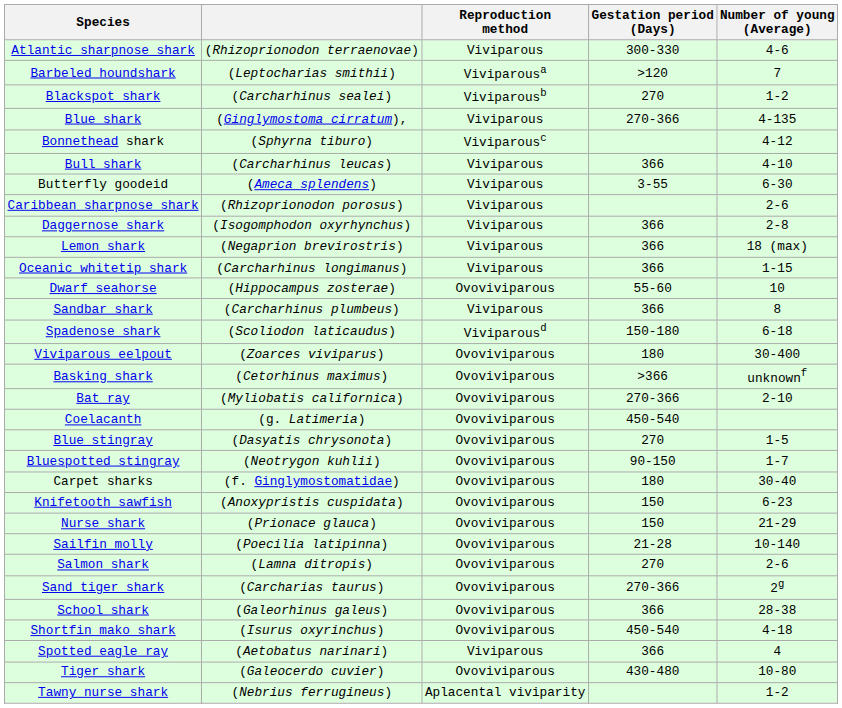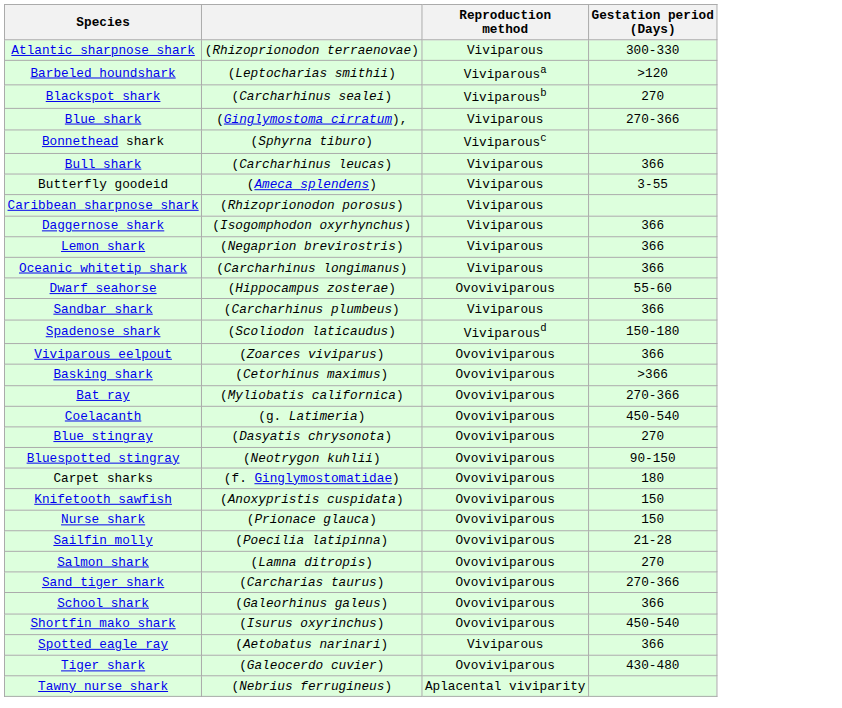 <table class="wikitable sortable" style="text-align:center">
 <tr>
 <th>Species</th>
 <th></th>
 <th>Reproduction<br>method</th>
 <th>Gestation period<br>(Days)</th>
-<th>Number of young<br>(Average)</th>
 </tr>
 <tr bgcolor="#ddffdd">
 <td><a href='#'>Atlantic sharpnose shark</a></td>
 <td>(<em>Rhizoprionodon terraenovae</em>)</td>
 <td>Viviparous</td>
 <td>300-330</td>
-<td>4-6</td>
 </tr>
 <tr bgcolor="#ddffdd">
 <td><a href='#'>Barbeled houndshark</a></td>
 <td>(<em>Leptocharias smithii</em>)</td>
 <td>Viviparous<sup>a</sup></td>
 <td>>120</td>
-<td>7</td>
 </tr>
 <tr bgcolor="#ddffdd">
 <td><a href='#'>Blackspot shark</a></td>
 <td>(<em>Carcharhinus sealei</em>)</td>
 <td>Viviparous<sup>b</sup></td>
 <td>270</td>
-<td>1-2</td>
 </tr>
 <tr bgcolor="#ddffdd">
 <td><a href='#'>Blue shark</a></td>
 <td>(<em><a href='#'>Ginglymostoma cirratum</a></em>),</td>
 <td>Viviparous</td>
 <td>270-366</td>
-<td>4-135</td>
 </tr>
 <tr bgcolor="#ddffdd">
 <td><a href='#'>Bonnethead</a> shark</td>
 <td>(<em>Sphyrna tiburo</em>)</td>
 <td>Viviparous<sup>c</sup></td>
 <td></td>
-<td>4-12</td>
 </tr>
 <tr bgcolor="#ddffdd">
 <td><a href='#'>Bull shark</a></td>
 <td>(<em>Carcharhinus leucas</em>)</td>
 <td>Viviparous</td>
 <td>366</td>
-<td>4-10</td>
 </tr>
 <tr bgcolor="#ddffdd">
 <td>Butterfly goodeid</td>
 <td>(<em><a href='#'>Ameca splendens</a></em>)</td>
 <td>Viviparous</td>
 <td>3-55</td>
-<td>6-30</td>
 </tr>
 <tr bgcolor="#ddffdd">
 <td><a href='#'>Caribbean sharpnose shark</a></td>
 <td>(<em>Rhizoprionodon porosus</em>)</td>
 <td>Viviparous</td>
 <td></td>
-<td>2-6</td>
 </tr>
 <tr bgcolor="#ddffdd">
 <td><a href='#'>Daggernose shark</a></td>
 <td>(<em>Isogomphodon oxyrhynchus</em>)</td>
 <td>Viviparous</td>
 <td>366</td>
-<td>2-8</td>
 </tr>
 <tr bgcolor="#ddffdd">
 <td><a href='#'>Lemon shark</a></td>
 <td>(<em>Negaprion brevirostris</em>)</td>
 <td>Viviparous</td>
 <td>366</td>
-<td>18 (max)</td>
 </tr>
 <tr bgcolor="#ddffdd">
 <td><a href='#'>Oceanic whitetip shark</a></td>
 <td>(<em>Carcharhinus longimanus</em>)</td>
 <td>Viviparous</td>
 <td>366</td>
-<td>1-15</td>
 </tr>
 <tr bgcolor="#ddffdd">
 <td><a href='#'>Dwarf seahorse</a></td>
 <td>(<em>Hippocampus zosterae</em>)</td>
 <td>Ovoviviparous</td>
 <td>55-60</td>
-<td>10</td>
 </tr>
 <tr bgcolor="#ddffdd">
 <td><a href='#'>Sandbar shark</a></td>
 <td>(<em>Carcharhinus plumbeus</em>)</td>
 <td>Viviparous</td>
 <td>366</td>
-<td>8</td>
 </tr>
 <tr bgcolor="#ddffdd">
 <td><a href='#'>Spadenose shark</a></td>
 <td>(<em>Scoliodon laticaudus</em>)</td>
 <td>Viviparous<sup>d</sup></td>
 <td>150-180</td>
-<td>6-18</td>
 </tr>
 <tr bgcolor="#ddffdd">
 <td><a href='#'>Viviparous eelpout</a></td>
 <td>(<em>Zoarces viviparus</em>)</td>
 <td>Ovoviviparous</td>
-<td>180</td>
-<td>30-400</td>
+<td>366</td>
 </tr>
 <tr bgcolor="#ddffdd">
 <td><a href='#'>Basking shark</a></td>
 <td>(<em>Cetorhinus maximus</em>)</td>
 <td>Ovoviviparous</td>
 <td>>366</td>
-<td>unknown<sup>f</sup></td>
 </tr>
 <tr bgcolor="#ddffdd">
 <td><a href='#'>Bat ray</a></td>
 <td>(<em>Myliobatis californica</em>)</td>
 <td>Ovoviviparous</td>
 <td>270-366</td>
-<td>2-10</td>
 </tr>
 <tr bgcolor="#ddffdd">
 <td><a href='#'>Coelacanth</a></td>
 <td>(g. <em>Latimeria</em>)</td>
 <td>Ovoviviparous</td>
 <td>450-540</td>
-<td></td>
 </tr>
 <tr bgcolor="#ddffdd">
 <td><a href='#'>Blue stingray</a></td>
 <td>(<em>Dasyatis chrysonota</em>)</td>
 <td>Ovoviviparous</td>
 <td>270</td>
-<td>1-5</td>
 </tr>
 <tr bgcolor="#ddffdd">
 <td><a href='#'>Bluespotted stingray</a></td>
 <td>(<em>Neotrygon kuhlii</em>)</td>
 <td>Ovoviviparous</td>
 <td>90-150</td>
-<td>1-7</td>
 </tr>
 <tr bgcolor="#ddffdd">
 <td>Carpet sharks</td>
 <td>(f. <a href='#'>Ginglymostomatidae</a>)</td>
 <td>Ovoviviparous</td>
 <td>180</td>
-<td>30-40</td>
 </tr>
 <tr bgcolor="#ddffdd">
 <td><a href='#'>Knifetooth sawfish</a></td>
 <td>(<em>Anoxypristis cuspidata</em>)</td>
 <td>Ovoviviparous</td>
 <td>150</td>
-<td>6-23</td>
 </tr>
 <tr bgcolor="#ddffdd">
 <td><a href='#'>Nurse shark</a></td>
 <td>(<em>Prionace glauca</em>)</td>
 <td>Ovoviviparous</td>
 <td>150</td>
-<td>21-29</td>
 </tr>
 <tr bgcolor="#ddffdd">
 <td><a href='#'>Sailfin molly</a></td>
 <td>(<em>Poecilia latipinna</em>)</td>
 <td>Ovoviviparous</td>
 <td>21-28</td>
-<td>10-140</td>
 </tr>
 <tr bgcolor="#ddffdd">
 <td><a href='#'>Salmon shark</a></td>
 <td>(<em>Lamna ditropis</em>)</td>
 <td>Ovoviviparous</td>
 <td>270</td>
-<td>2-6</td>
 </tr>
 <tr bgcolor="#ddffdd">
 <td><a href='#'>Sand tiger shark</a></td>
 <td>(<em>Carcharias taurus</em>)</td>
 <td>Ovoviviparous</td>
 <td>270-366</td>
-<td>2<sup>g</sup></td>
 </tr>
 <tr bgcolor="#ddffdd">
 <td><a href='#'>School shark</a></td>
 <td>(<em>Galeorhinus galeus</em>)</td>
 <td>Ovoviviparous</td>
 <td>366</td>
-<td>28-38</td>
 </tr>
 <tr bgcolor="#ddffdd">
 <td><a href='#'>Shortfin mako shark</a></td>
 <td>(<em>Isurus oxyrinchus</em>)</td>
 <td>Ovoviviparous</td>
 <td>450-540</td>
-<td>4-18</td>
 </tr>
 <tr bgcolor="#ddffdd">
 <td><a href='#'>Spotted eagle ray</a></td>
 <td>(<em>Aetobatus narinari</em>)</td>
 <td>Viviparous</td>
 <td>366</td>
-<td>4</td>
 </tr>
 <tr bgcolor="#ddffdd">
 <td><a href='#'>Tiger shark</a></td>
 <td>(<em>Galeocerdo cuvier</em>)</td>
 <td>Ovoviviparous</td>
 <td>430-480</td>
-<td>10-80</td>
 </tr>
 <tr bgcolor="#ddffdd">
 <td><a href='#'>Tawny nurse shark</a></td>
 <td>(<em>Nebrius ferrugineus</em>)</td>
 <td>Aplacental viviparity</td>
 <td></td>
-<td>1-2</td>
 </tr>
 </table>
